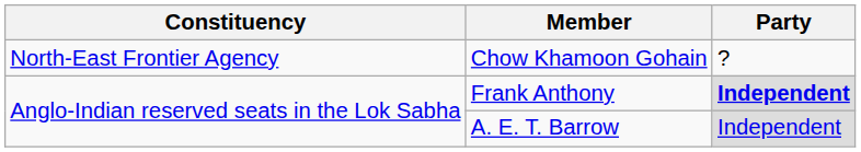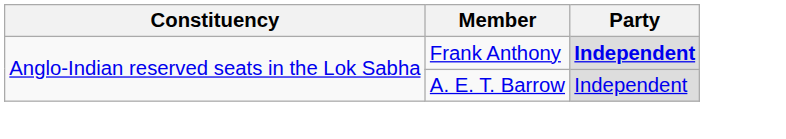 <table class="wikitable sortable">
 <tr>
 <th>Constituency</th>
 <th>Member</th>
 <th>Party</th>
-</tr>
-<tr>
-<td><a href='#'>North-East Frontier Agency</a></td>
-<td><a href='#'>Chow Khamoon Gohain</a></td>
-<td>?</td>
 </tr>
 <tr>
 <td rowspan="2"><a href='#'>Anglo-Indian reserved seats in the Lok Sabha</a></td>
 <td><a href='#'>Frank Anthony</a></td>
 <td bgcolor="#DDDDDD"><strong><a href='#'>Independent</a></strong></td>
 </tr>
 <tr>
 <td><a href='#'>A. E. T. Barrow</a></td>
 <td bgcolor="#DDDDDD"><a href='#'>Independent</a></td>
 </tr>
 </table>
